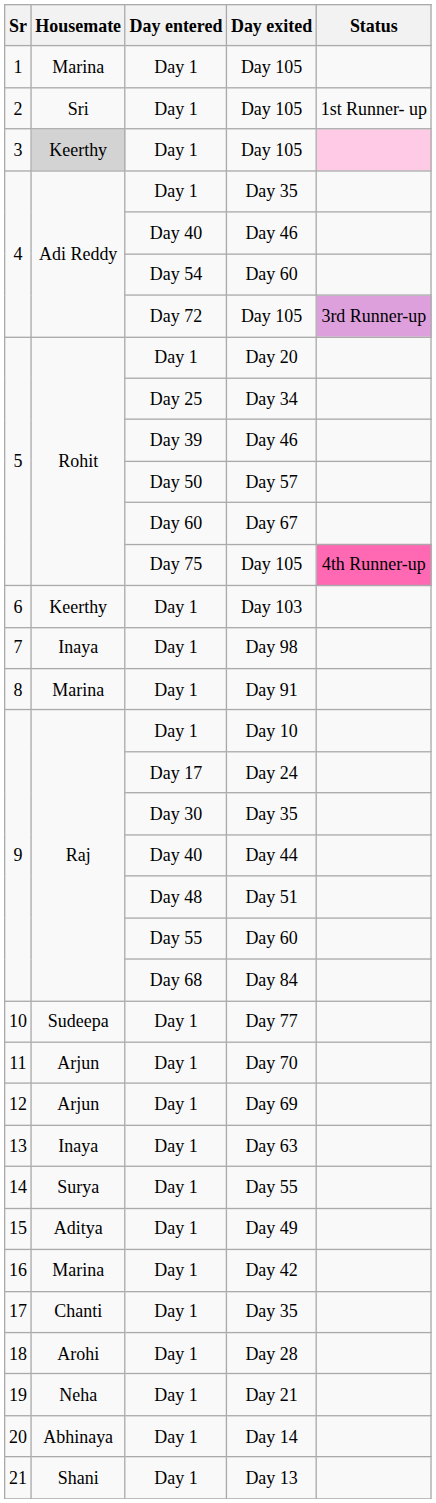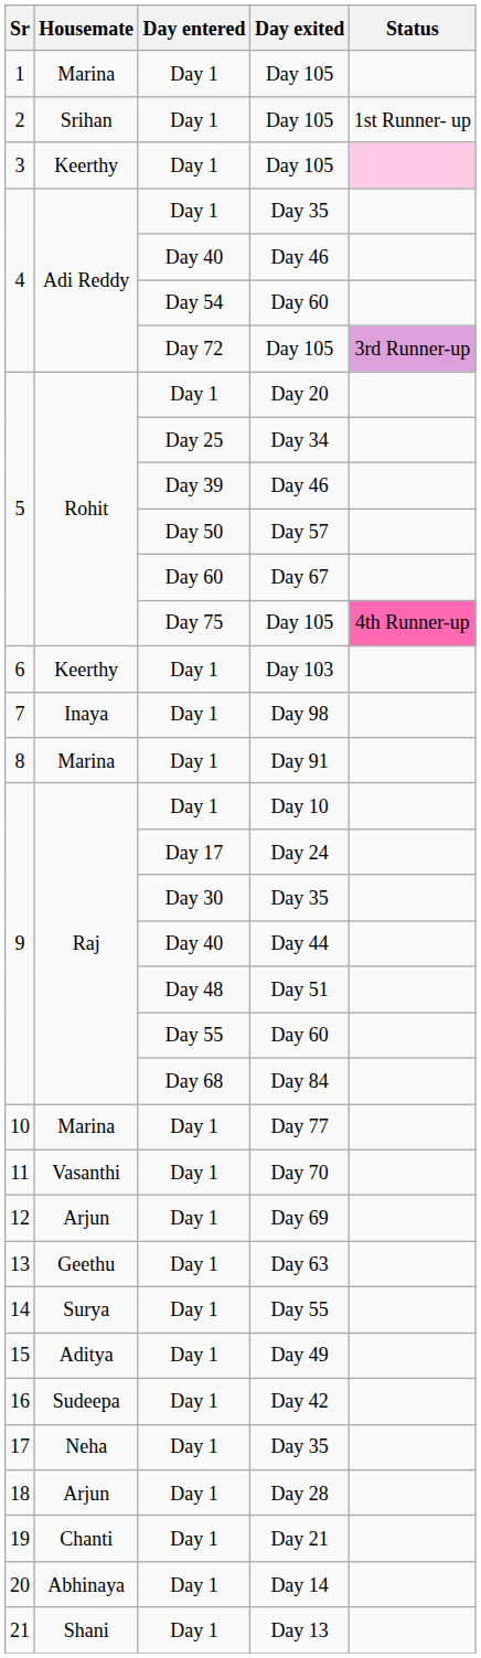 <table class="wikitable sortable" style=" text-align:center; font-size:85%;  line-height:25px; width:auto;">
 <tr>
 <th scope="col">Sr</th>
 <th scope="col">Housemate</th>
 <th scope="col">Day entered</th>
 <th scope="col">Day exited</th>
 <th scope="col">Status</th>
 </tr>
 <tr>
 <td>1</td>
 <td>Marina</td>
 <td>Day 1</td>
 <td>Day 105</td>
 <td></td>
 </tr>
 <tr>
 <td>2</td>
-<td>Sri</td>
+<td>Srihan</td>
 <td>Day 1</td>
 <td>Day 105</td>
 <td>1st Runner- up</td>
 </tr>
 <tr>
 <td>3</td>
-<td style="background: lightgrey;">Keerthy</td>
+<td>Keerthy</td>
 <td>Day 1</td>
 <td>Day 105</td>
 <td style="background:#ffcae5;"></td>
 </tr>
 <tr>
 <td rowspan="4">4</td>
 <td rowspan="4">Adi Reddy</td>
 <td>Day 1</td>
 <td>Day 35</td>
 <td></td>
 </tr>
 <tr>
 <td>Day 40</td>
 <td>Day 46</td>
 <td></td>
 </tr>
 <tr>
 <td>Day 54</td>
 <td>Day 60</td>
 <td></td>
 </tr>
 <tr>
 <td>Day 72</td>
 <td>Day 105</td>
 <td style="background:#DDA0DD;">3rd Runner-up</td>
 </tr>
 <tr>
 <td rowspan="6">5</td>
 <td rowspan="6">Rohit</td>
 <td>Day 1</td>
 <td>Day 20</td>
 <td></td>
 </tr>
 <tr>
 <td>Day 25</td>
 <td>Day 34</td>
 <td></td>
 </tr>
 <tr>
 <td>Day 39</td>
 <td>Day 46</td>
 <td></td>
 </tr>
 <tr>
 <td>Day 50</td>
 <td>Day 57</td>
 <td></td>
 </tr>
 <tr>
 <td>Day 60</td>
 <td>Day 67</td>
 <td></td>
 </tr>
 <tr>
 <td>Day 75</td>
 <td>Day 105</td>
 <td style="background:#FF69B4; text-align:center;">4th Runner-up</td>
 </tr>
 <tr>
 <td>6</td>
 <td>Keerthy</td>
 <td>Day 1</td>
 <td>Day 103</td>
 <td></td>
 </tr>
 <tr>
 <td>7</td>
 <td>Inaya</td>
 <td>Day 1</td>
 <td>Day 98</td>
 <td></td>
 </tr>
 <tr>
 <td>8</td>
 <td>Marina</td>
 <td>Day 1</td>
 <td>Day 91</td>
 <td></td>
 </tr>
 <tr>
 <td rowspan="7">9</td>
 <td rowspan="7">Raj</td>
 <td>Day 1</td>
 <td>Day 10</td>
 <td></td>
 </tr>
 <tr>
 <td>Day 17</td>
 <td>Day 24</td>
 <td></td>
 </tr>
 <tr>
 <td>Day 30</td>
 <td>Day 35</td>
 <td></td>
 </tr>
 <tr>
 <td>Day 40</td>
 <td>Day 44</td>
 <td></td>
 </tr>
 <tr>
 <td>Day 48</td>
 <td>Day 51</td>
 <td></td>
 </tr>
 <tr>
 <td>Day 55</td>
 <td>Day 60</td>
 <td></td>
 </tr>
 <tr>
 <td>Day 68</td>
 <td>Day 84</td>
 <td></td>
 </tr>
 <tr>
 <td>10</td>
-<td>Sudeepa</td>
+<td>Marina</td>
 <td>Day 1</td>
 <td>Day 77</td>
 <td></td>
 </tr>
 <tr>
 <td>11</td>
-<td>Arjun</td>
+<td>Vasanthi</td>
 <td>Day 1</td>
 <td>Day 70</td>
 <td></td>
 </tr>
 <tr>
 <td>12</td>
 <td>Arjun</td>
 <td>Day 1</td>
 <td>Day 69</td>
 <td></td>
 </tr>
 <tr>
 <td>13</td>
-<td>Inaya</td>
+<td>Geethu</td>
 <td>Day 1</td>
 <td>Day 63</td>
 <td></td>
 </tr>
 <tr>
 <td>14</td>
 <td>Surya</td>
 <td>Day 1</td>
 <td>Day 55</td>
 <td></td>
 </tr>
 <tr>
 <td>15</td>
 <td>Aditya</td>
 <td>Day 1</td>
 <td>Day 49</td>
 <td></td>
 </tr>
 <tr>
 <td>16</td>
-<td>Marina</td>
+<td>Sudeepa</td>
 <td>Day 1</td>
 <td>Day 42</td>
 <td></td>
 </tr>
 <tr>
 <td>17</td>
-<td>Chanti</td>
+<td>Neha</td>
 <td>Day 1</td>
 <td>Day 35</td>
 <td></td>
 </tr>
 <tr>
 <td>18</td>
-<td>Arohi</td>
+<td>Arjun</td>
 <td>Day 1</td>
 <td>Day 28</td>
 <td></td>
 </tr>
 <tr>
 <td>19</td>
-<td>Neha</td>
+<td>Chanti</td>
 <td>Day 1</td>
 <td>Day 21</td>
 <td></td>
 </tr>
 <tr>
 <td>20</td>
 <td>Abhinaya</td>
 <td>Day 1</td>
 <td>Day 14</td>
 <td></td>
 </tr>
 <tr>
 <td>21</td>
 <td>Shani</td>
 <td>Day 1</td>
 <td>Day 13</td>
 <td></td>
 </tr>
 </table>
